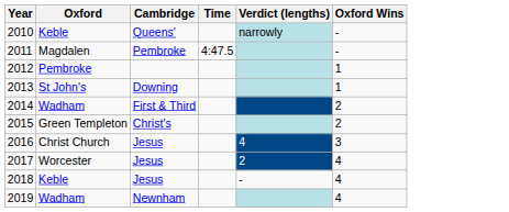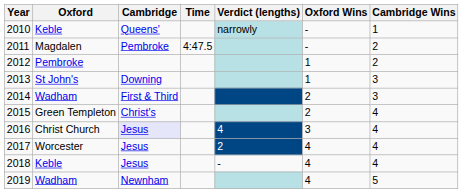 <table class="wikitable collapsible collapsed" style="border-collapse: collapse;">
 <tr>
 <th>Year</th>
 <th>Oxford</th>
 <th>Cambridge</th>
 <th>Time</th>
 <th>Verdict (lengths)</th>
 <th>Oxford Wins</th>
+<th>Cambridge Wins</th>
 </tr>
 <tr>
 <td>2010</td>
 <td><a href='#'>Keble</a></td>
 <td><a href='#'>Queens'</a></td>
 <td></td>
 <td style="background:#B7E1E4; color:#000;">narrowly</td>
 <td>-</td>
+<td>1</td>
 </tr>
 <tr>
 <td>2011</td>
 <td>Magdalen</td>
 <td><a href='#'>Pembroke</a></td>
 <td>4:47.5</td>
 <td style="background:#B7E1E4; color:#000;"></td>
 <td>-</td>
+<td>2</td>
 </tr>
 <tr>
 <td>2012</td>
 <td><a href='#'>Pembroke</a></td>
 <td></td>
 <td></td>
 <td style="background:#B7E1E4; color:#000;"></td>
 <td>1</td>
+<td>2</td>
 </tr>
 <tr>
 <td>2013</td>
 <td><a href='#'>St John's</a></td>
 <td><a href='#'>Downing</a></td>
 <td></td>
 <td style="background:#B7E1E4; color:#000;"></td>
 <td>1</td>
+<td>3</td>
 </tr>
 <tr>
 <td>2014</td>
 <td><a href='#'>Wadham</a></td>
 <td><a href='#'>First & Third</a></td>
 <td></td>
 <td style="background:#004685; color:#FFF;"></td>
 <td>2</td>
+<td>3</td>
 </tr>
 <tr>
 <td>2015</td>
 <td>Green Templeton</td>
 <td><a href='#'>Christ's</a></td>
 <td></td>
 <td style="background:#B7E1E4; color:#000;"></td>
 <td>2</td>
+<td>4</td>
 </tr>
 <tr>
 <td>2016</td>
 <td>Christ Church</td>
-<td><a href='#'>Jesus</a></td>
+<td style="background: lavender;"><a href='#'>Jesus</a></td>
 <td></td>
 <td style="background:#004685; color:#FFF;">4</td>
 <td>3</td>
+<td>4</td>
 </tr>
 <tr>
 <td>2017</td>
 <td>Worcester</td>
 <td><a href='#'>Jesus</a></td>
 <td></td>
 <td style="background:#004685; color:#FFF;">2</td>
+<td>4</td>
 <td>4</td>
 </tr>
 <tr>
 <td>2018</td>
 <td><a href='#'>Keble</a></td>
 <td><a href='#'>Jesus</a></td>
 <td></td>
 <td>-</td>
 <td>4</td>
+<td>4</td>
 </tr>
 <tr>
 <td>2019</td>
 <td><a href='#'>Wadham</a></td>
 <td><a href='#'>Newnham</a></td>
 <td></td>
 <td style="background:#B7E1E4; color:#000;"></td>
 <td>4</td>
+<td>5</td>
 </tr>
 </table>
